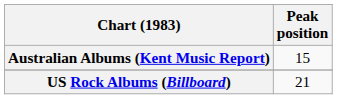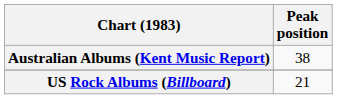 <table class="wikitable sortable plainrowheaders" style="text-align:center">
 <tr>
 <th scope="col">Chart (1983)</th>
 <th scope="col">Peak<br>position</th>
 </tr>
 <tr>
 <th scope="row">Australian Albums (<a href='#'>Kent Music Report</a>)</th>
-<td>15</td>
+<td>38</td>
 </tr>
 <tr>
 </tr>
 <tr>
 </tr>
 <tr>
 </tr>
 <tr>
 </tr>
 <tr>
 </tr>
 <tr>
 </tr>
 <tr>
 <th scope="row">US <a href='#'>Rock Albums</a> (<em><a href='#'>Billboard</a></em>)</th>
 <td>21</td>
 </tr>
 </table>
